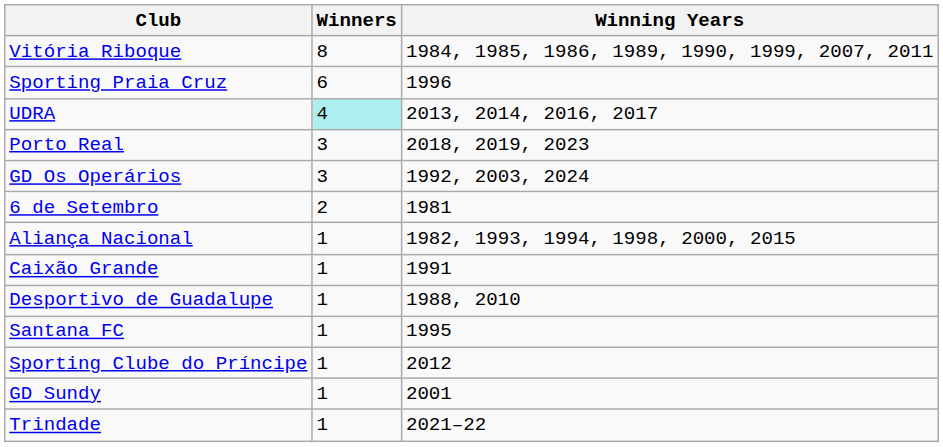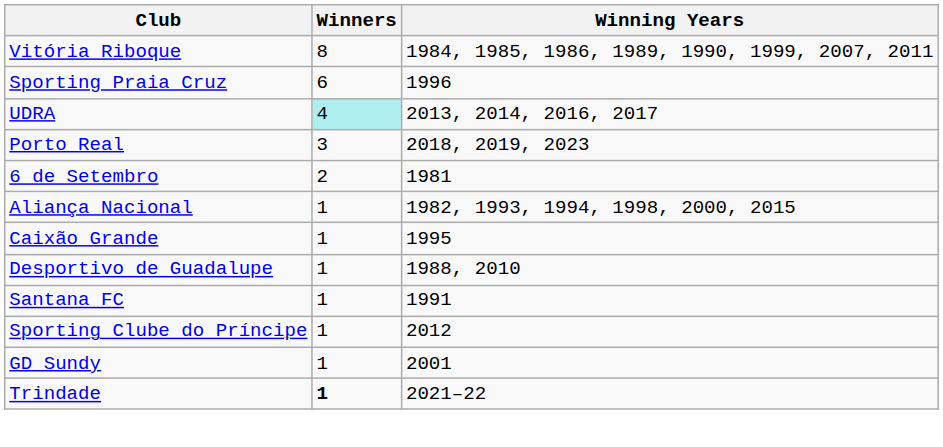 <table class="wikitable">
 <tr>
 <th>Club</th>
 <th>Winners</th>
 <th>Winning Years</th>
 </tr>
 <tr>
 <td><a href='#'>Vitória Riboque</a></td>
 <td>8</td>
 <td>1984, 1985, 1986, 1989, 1990, 1999, 2007, 2011</td>
 </tr>
 <tr>
 <td><a href='#'>Sporting Praia Cruz</a></td>
 <td>6</td>
 <td>1996</td>
 </tr>
 <tr>
 <td><a href='#'>UDRA</a></td>
 <td style="background: paleturquoise;">4</td>
 <td>2013, 2014, 2016, 2017</td>
 </tr>
 <tr>
 <td><a href='#'>Porto Real</a></td>
 <td>3</td>
 <td>2018, 2019, 2023</td>
 </tr>
 <tr>
-<td><a href='#'>GD Os Operários</a></td>
-<td>3</td>
-<td>1992, 2003, 2024</td>
-</tr>
-<tr>
 <td><a href='#'>6 de Setembro</a></td>
 <td>2</td>
 <td>1981</td>
 </tr>
 <tr>
 <td><a href='#'>Aliança Nacional</a></td>
 <td>1</td>
 <td>1982, 1993, 1994, 1998, 2000, 2015</td>
 </tr>
 <tr>
 <td><a href='#'>Caixão Grande</a></td>
 <td>1</td>
-<td>1991</td>
+<td>1995</td>
 </tr>
 <tr>
 <td><a href='#'>Desportivo de Guadalupe</a></td>
 <td>1</td>
 <td>1988, 2010</td>
 </tr>
 <tr>
 <td><a href='#'>Santana FC</a></td>
 <td>1</td>
-<td>1995</td>
+<td>1991</td>
 </tr>
 <tr>
 <td><a href='#'>Sporting Clube do Príncipe</a></td>
 <td>1</td>
 <td>2012</td>
 </tr>
 <tr>
 <td><a href='#'>GD Sundy</a></td>
 <td>1</td>
 <td>2001</td>
 </tr>
 <tr>
 <td><a href='#'>Trindade</a></td>
-<td>1</td>
+<td><strong>1</strong></td>
 <td>2021–22</td>
 </tr>
 </table>
